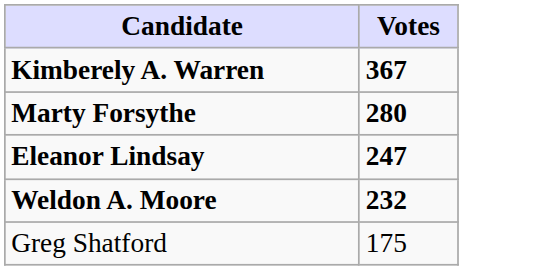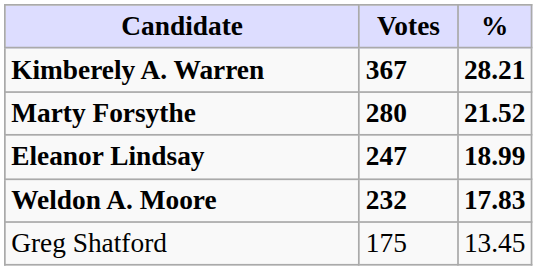 <table class="wikitable">
 <tr>
 <th style="background:#ddf; width:200px;">Candidate</th>
 <th style="background:#ddf; width:50px;">Votes</th>
+<th style="background:#ddf; width:30px;">%</th>
 </tr>
 <tr>
 <td><strong>Kimberely A. Warren</strong></td>
 <td><strong>367</strong></td>
+<td><strong>28.21</strong></td>
 </tr>
 <tr>
 <td><strong>Marty Forsythe</strong></td>
 <td><strong>280</strong></td>
+<td><strong>21.52</strong></td>
 </tr>
 <tr>
 <td><strong>Eleanor Lindsay</strong></td>
 <td><strong>247</strong></td>
+<td><strong>18.99</strong></td>
 </tr>
 <tr>
 <td><strong>Weldon A. Moore</strong></td>
 <td><strong>232</strong></td>
+<td><strong>17.83</strong></td>
 </tr>
 <tr>
 <td>Greg Shatford</td>
 <td>175</td>
+<td>13.45</td>
 </tr>
 </table>
